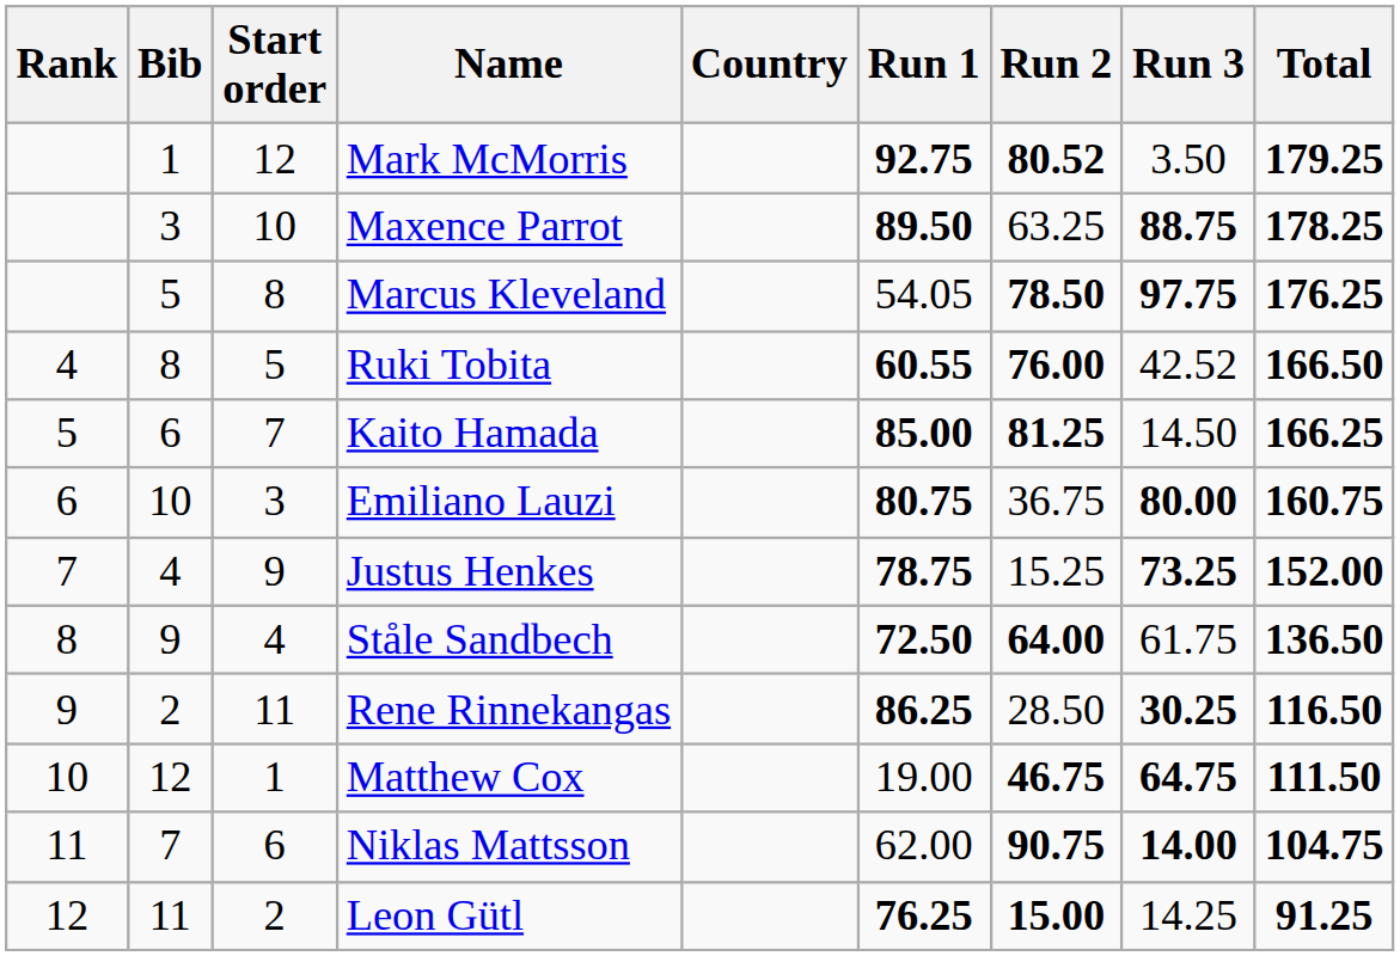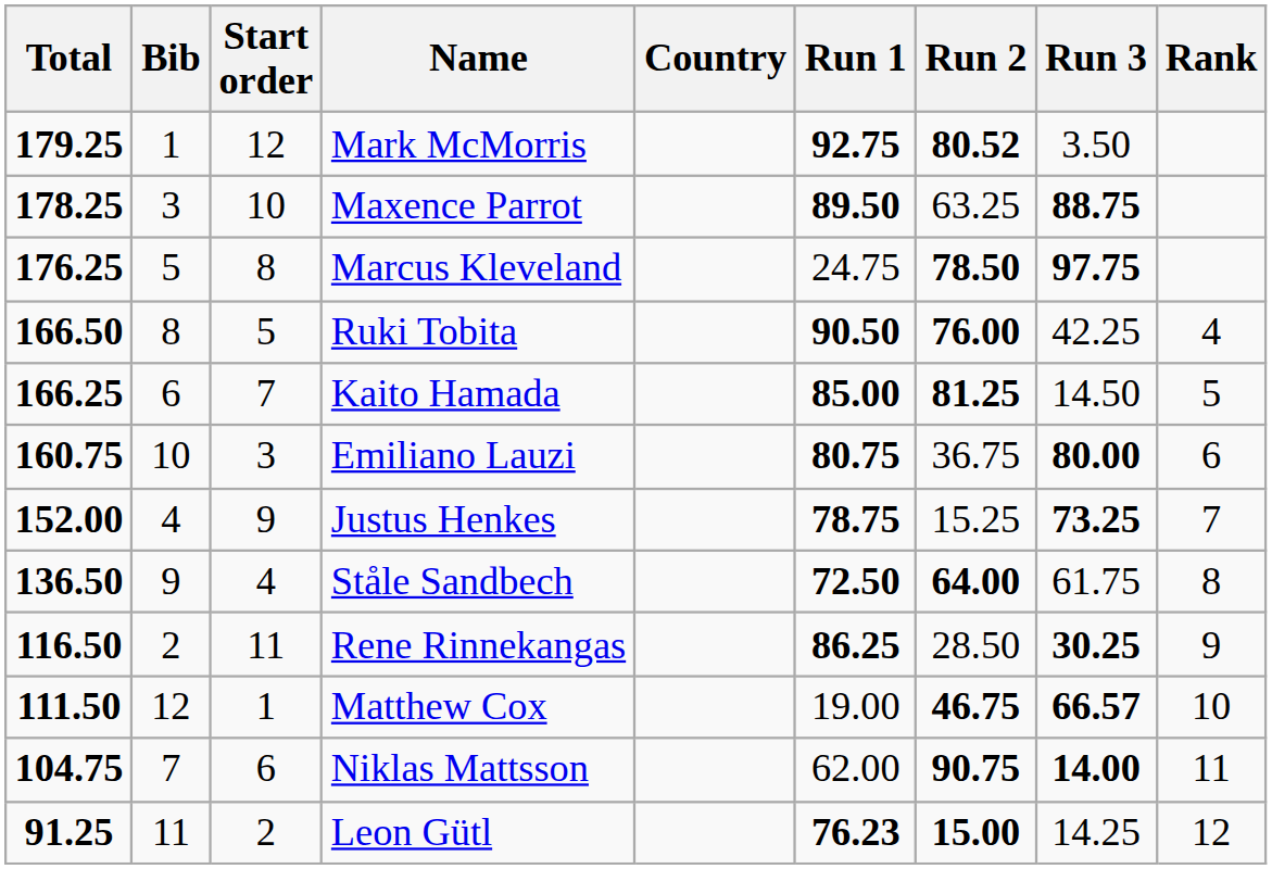 <table class="wikitable sortable" style="text-align:center">
 <tr>
-<th>Rank</th>
+<th>Total</th>
 <th>Bib</th>
 <th>Start<br>order</th>
 <th>Name</th>
 <th>Country</th>
 <th>Run 1</th>
 <th>Run 2</th>
 <th>Run 3</th>
-<th>Total</th>
+<th>Rank</th>
 </tr>
 <tr>
-<td></td>
+<td><strong>179.25</strong></td>
 <td>1</td>
 <td>12</td>
 <td align=left><a href='#'>Mark McMorris</a></td>
 <td align=left></td>
 <td><strong>92.75</strong></td>
 <td><strong>80.52</strong></td>
 <td>3.50</td>
-<td><strong>179.25</strong></td>
+<td></td>
 </tr>
 <tr>
-<td></td>
+<td><strong>178.25</strong></td>
 <td>3</td>
 <td>10</td>
 <td align=left><a href='#'>Maxence Parrot</a></td>
 <td align=left></td>
 <td><strong>89.50</strong></td>
 <td>63.25</td>
 <td><strong>88.75</strong></td>
-<td><strong>178.25</strong></td>
+<td></td>
 </tr>
 <tr>
-<td></td>
+<td><strong>176.25</strong></td>
 <td>5</td>
 <td>8</td>
 <td align=left><a href='#'>Marcus Kleveland</a></td>
 <td align=left></td>
-<td>54.05</td>
+<td>24.75</td>
 <td><strong>78.50</strong></td>
 <td><strong>97.75</strong></td>
-<td><strong>176.25</strong></td>
+<td></td>
 </tr>
 <tr>
-<td>4</td>
+<td><strong>166.50</strong></td>
 <td>8</td>
 <td>5</td>
 <td align=left><a href='#'>Ruki Tobita</a></td>
 <td align=left></td>
-<td><strong>60.55</strong></td>
+<td><strong>90.50</strong></td>
 <td><strong>76.00</strong></td>
-<td>42.52</td>
-<td><strong>166.50</strong></td>
+<td>42.25</td>
+<td>4</td>
 </tr>
 <tr>
-<td>5</td>
+<td><strong>166.25</strong></td>
 <td>6</td>
 <td>7</td>
 <td align=left><a href='#'>Kaito Hamada</a></td>
 <td align=left></td>
 <td><strong>85.00</strong></td>
 <td><strong>81.25</strong></td>
 <td>14.50</td>
-<td><strong>166.25</strong></td>
+<td>5</td>
 </tr>
 <tr>
-<td>6</td>
+<td><strong>160.75</strong></td>
 <td>10</td>
 <td>3</td>
 <td align=left><a href='#'>Emiliano Lauzi</a></td>
 <td align=left></td>
 <td><strong>80.75</strong></td>
 <td>36.75</td>
 <td><strong>80.00</strong></td>
-<td><strong>160.75</strong></td>
+<td>6</td>
 </tr>
 <tr>
-<td>7</td>
+<td><strong>152.00</strong></td>
 <td>4</td>
 <td>9</td>
 <td align=left><a href='#'>Justus Henkes</a></td>
 <td align=left></td>
 <td><strong>78.75</strong></td>
 <td>15.25</td>
 <td><strong>73.25</strong></td>
-<td><strong>152.00</strong></td>
+<td>7</td>
 </tr>
 <tr>
-<td>8</td>
+<td><strong>136.50</strong></td>
 <td>9</td>
 <td>4</td>
 <td align=left><a href='#'>Ståle Sandbech</a></td>
 <td align=left></td>
 <td><strong>72.50</strong></td>
 <td><strong>64.00</strong></td>
 <td>61.75</td>
-<td><strong>136.50</strong></td>
+<td>8</td>
 </tr>
 <tr>
-<td>9</td>
+<td><strong>116.50</strong></td>
 <td>2</td>
 <td>11</td>
 <td align=left><a href='#'>Rene Rinnekangas</a></td>
 <td align=left></td>
 <td><strong>86.25</strong></td>
 <td>28.50</td>
 <td><strong>30.25</strong></td>
-<td><strong>116.50</strong></td>
+<td>9</td>
 </tr>
 <tr>
-<td>10</td>
+<td><strong>111.50</strong></td>
 <td>12</td>
 <td>1</td>
 <td align=left><a href='#'>Matthew Cox</a></td>
 <td align=left></td>
 <td>19.00</td>
 <td><strong>46.75</strong></td>
-<td><strong>64.75</strong></td>
-<td><strong>111.50</strong></td>
+<td><strong>66.57</strong></td>
+<td>10</td>
 </tr>
 <tr>
-<td>11</td>
+<td><strong>104.75</strong></td>
 <td>7</td>
 <td>6</td>
 <td align=left><a href='#'>Niklas Mattsson</a></td>
 <td align=left></td>
 <td>62.00</td>
 <td><strong>90.75</strong></td>
 <td><strong>14.00</strong></td>
-<td><strong>104.75</strong></td>
+<td>11</td>
 </tr>
 <tr>
-<td>12</td>
+<td><strong>91.25</strong></td>
 <td>11</td>
 <td>2</td>
 <td align=left><a href='#'>Leon Gütl</a></td>
 <td align=left></td>
-<td><strong>76.25</strong></td>
+<td><strong>76.23</strong></td>
 <td><strong>15.00</strong></td>
 <td>14.25</td>
-<td><strong>91.25</strong></td>
+<td>12</td>
 </tr>
 </table>
